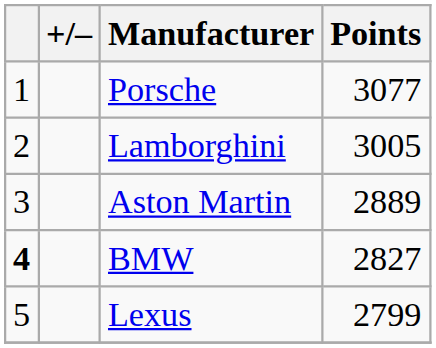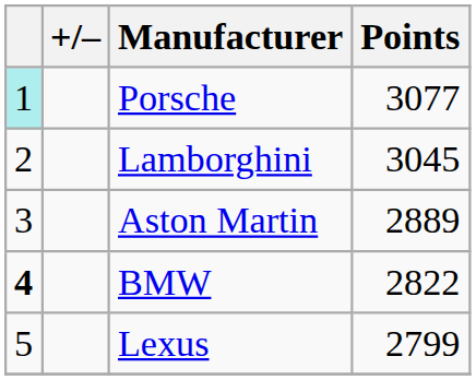 <table class="wikitable" style="font-size: 95%;">
 <tr>
 <th scope="col"></th>
 <th scope="col">+/–</th>
 <th scope="col">Manufacturer</th>
 <th scope="col">Points</th>
 </tr>
 <tr>
-<td align=center>1</td>
+<td align=center style="background: paleturquoise;">1</td>
 <td align="left"></td>
 <td> <a href='#'>Porsche</a></td>
 <td align=right>3077</td>
 </tr>
 <tr>
 <td align=center>2</td>
 <td align="left"></td>
 <td> <a href='#'>Lamborghini</a></td>
-<td align=right>3005</td>
+<td align=right>3045</td>
 </tr>
 <tr>
 <td align=center>3</td>
 <td align="left"></td>
 <td> <a href='#'>Aston Martin</a></td>
 <td align=right>2889</td>
 </tr>
 <tr>
 <td align=center><strong>4</strong></td>
 <td align="left"></td>
 <td> <a href='#'>BMW</a></td>
-<td align=right>2827</td>
+<td align=right>2822</td>
 </tr>
 <tr>
 <td align=center>5</td>
 <td align="left"></td>
 <td> <a href='#'>Lexus</a></td>
 <td align=right>2799</td>
 </tr>
 <tr>
 </tr>
 </table>
